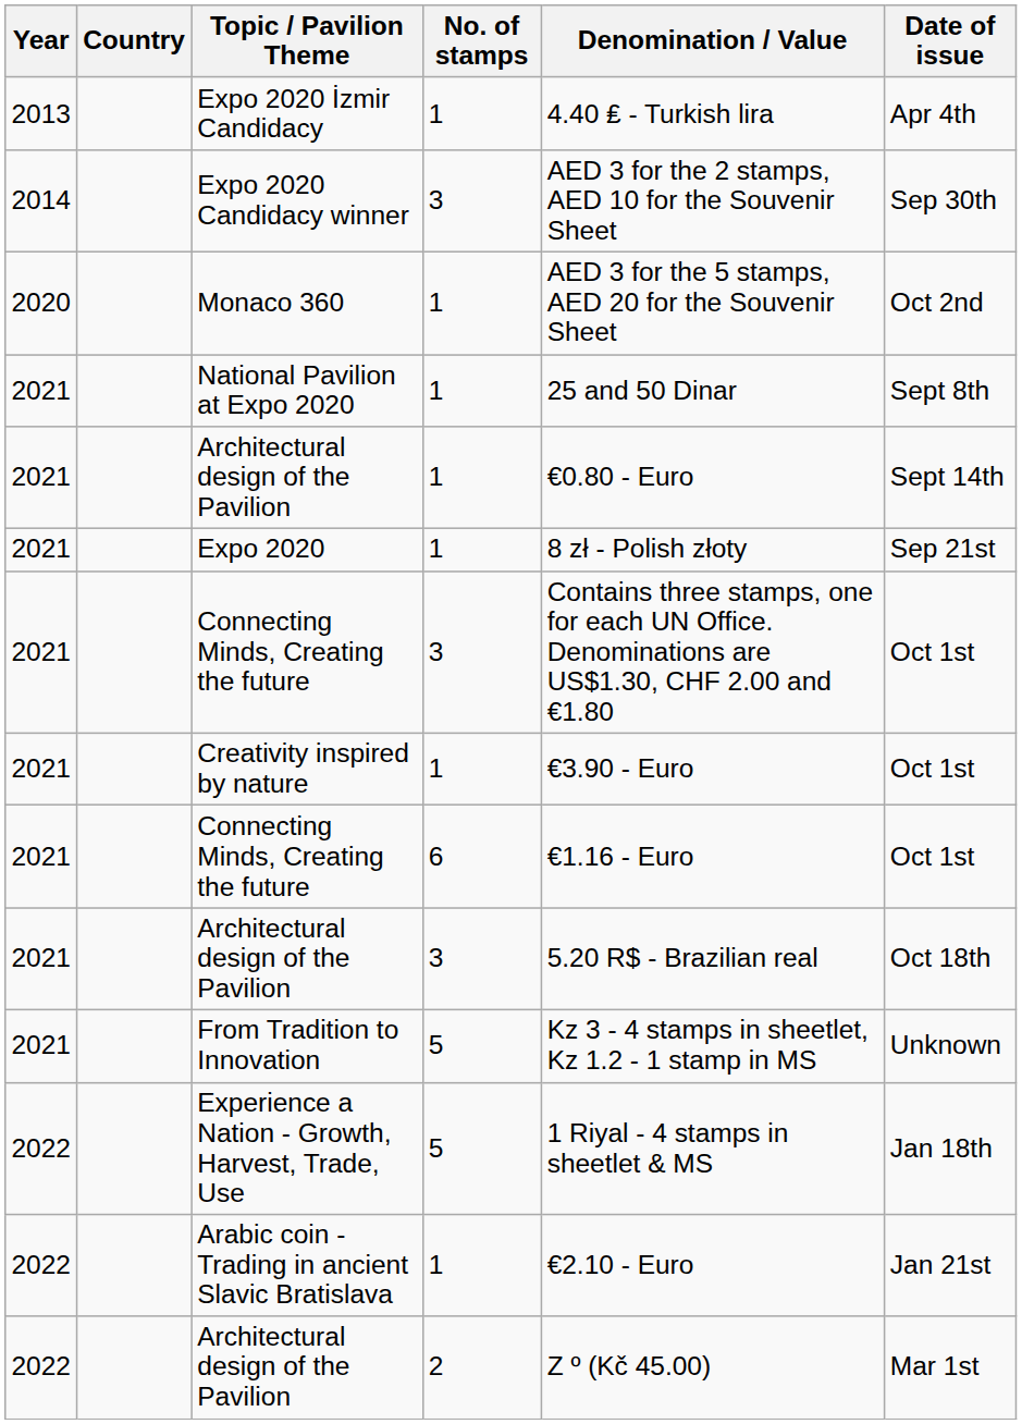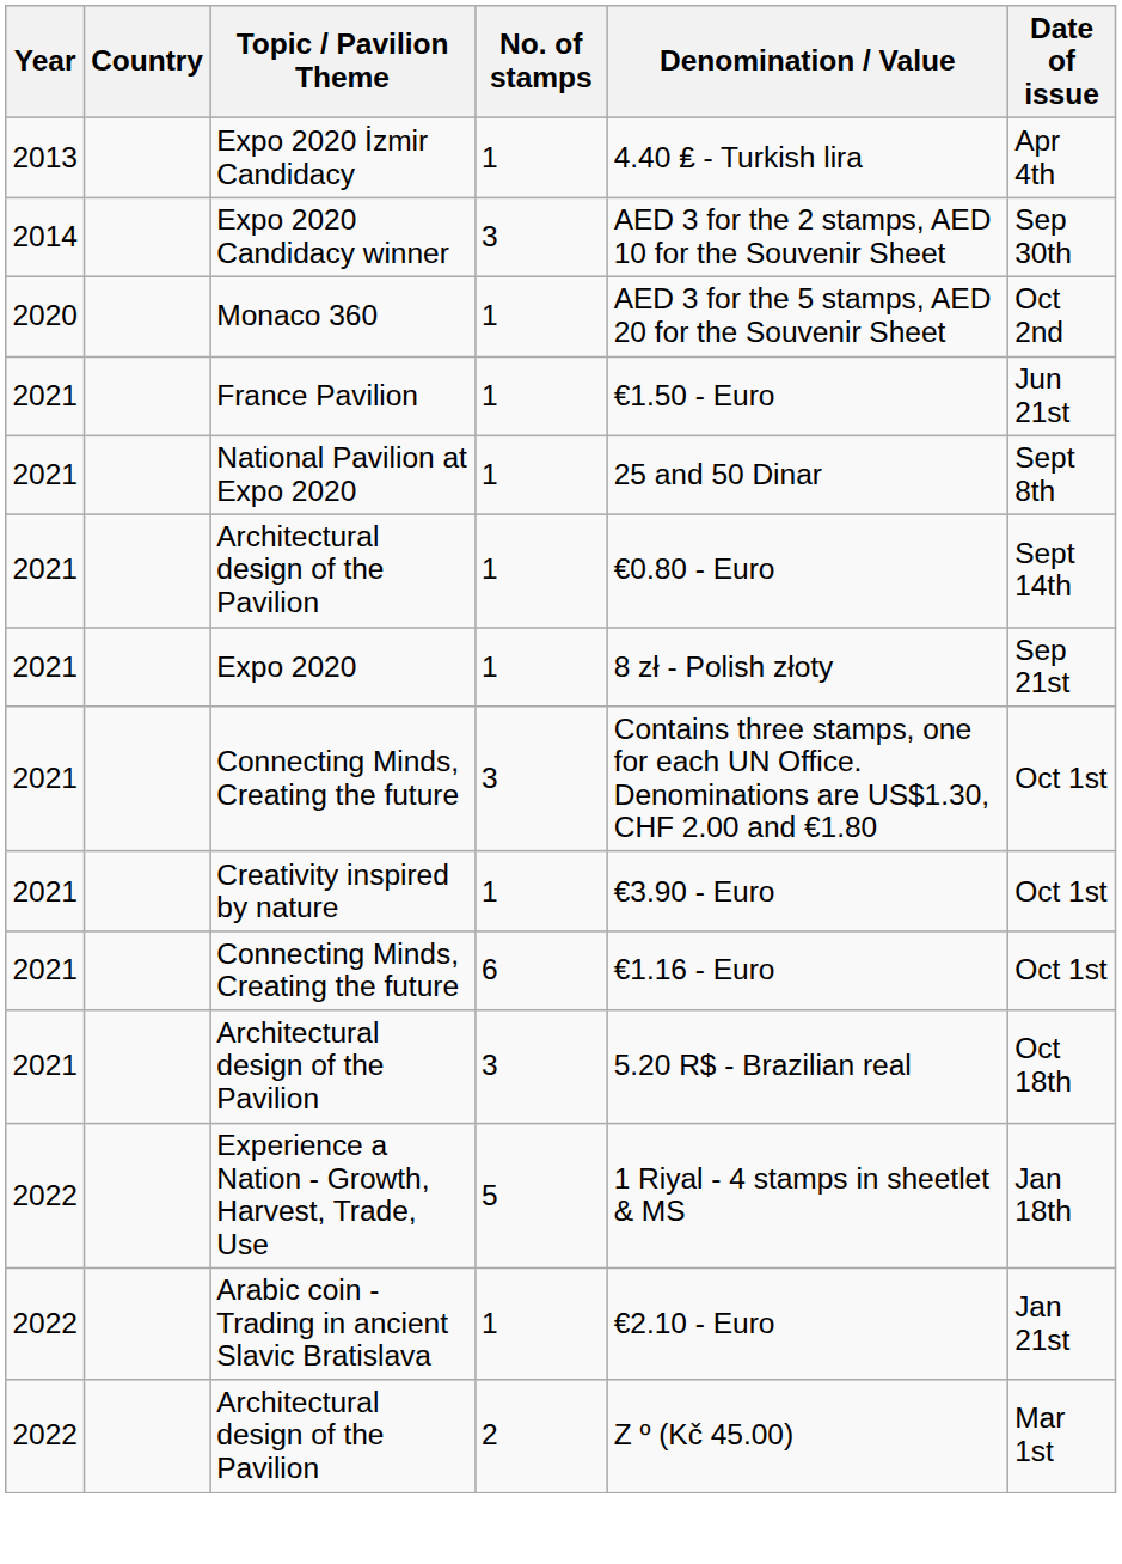 <table class="wikitable">
 <tr>
 <th>Year</th>
 <th>Country</th>
 <th>Topic / Pavilion Theme</th>
 <th>No. of stamps</th>
 <th>Denomination / Value</th>
 <th>Date of issue</th>
 </tr>
 <tr>
 <td>2013</td>
 <td></td>
 <td>Expo 2020 İzmir Candidacy</td>
 <td>1</td>
 <td>4.40 ₤ - Turkish lira</td>
 <td>Apr 4th</td>
 </tr>
 <tr>
 <td>2014</td>
 <td></td>
 <td>Expo 2020 Candidacy winner</td>
 <td>3</td>
 <td>AED 3 for the 2 stamps, AED 10 for the Souvenir Sheet</td>
 <td>Sep 30th</td>
 </tr>
 <tr>
 <td>2020</td>
 <td></td>
 <td>Monaco 360</td>
 <td>1</td>
 <td>AED 3 for the 5 stamps, AED 20 for the Souvenir Sheet</td>
 <td>Oct 2nd</td>
+</tr>
+<tr>
+<td>2021</td>
+<td></td>
+<td>France Pavilion</td>
+<td>1</td>
+<td>€1.50 - Euro</td>
+<td>Jun 21st</td>
 </tr>
 <tr>
 <td>2021</td>
 <td></td>
 <td>National Pavilion at Expo 2020</td>
 <td>1</td>
 <td>25 and 50 Dinar</td>
 <td>Sept 8th</td>
 </tr>
 <tr>
 <td>2021</td>
 <td></td>
 <td>Architectural design of the Pavilion</td>
 <td>1</td>
 <td>€0.80 - Euro</td>
 <td>Sept 14th</td>
 </tr>
 <tr>
 <td>2021</td>
 <td></td>
 <td>Expo 2020</td>
 <td>1</td>
 <td>8 zł - Polish złoty</td>
 <td>Sep 21st</td>
 </tr>
 <tr>
 <td>2021</td>
 <td></td>
 <td>Connecting Minds, Creating the future</td>
 <td>3</td>
 <td>Contains three stamps, one for each UN Office. Denominations are US$1.30, CHF 2.00 and €1.80</td>
 <td>Oct 1st</td>
 </tr>
 <tr>
 <td>2021</td>
 <td></td>
 <td>Creativity inspired by nature</td>
 <td>1</td>
 <td>€3.90 - Euro</td>
 <td>Oct 1st</td>
 </tr>
 <tr>
 <td>2021</td>
 <td></td>
 <td>Connecting Minds, Creating the future</td>
 <td>6</td>
 <td>€1.16 - Euro</td>
 <td>Oct 1st</td>
 </tr>
 <tr>
 <td>2021</td>
 <td></td>
 <td>Architectural design of the Pavilion</td>
 <td>3</td>
 <td>5.20 R$ - Brazilian real</td>
 <td>Oct 18th</td>
 </tr>
 <tr>
-<td>2021</td>
-<td></td>
-<td>From Tradition to Innovation</td>
-<td>5</td>
-<td>Kz 3 - 4 stamps in sheetlet, Kz 1.2 - 1 stamp in MS</td>
-<td>Unknown</td>
-</tr>
-<tr>
 <td>2022</td>
 <td></td>
 <td>Experience a Nation - Growth, Harvest, Trade, Use</td>
 <td>5</td>
 <td>1 Riyal - 4 stamps in sheetlet & MS</td>
 <td>Jan 18th</td>
 </tr>
 <tr>
 <td>2022</td>
 <td></td>
 <td>Arabic coin - Trading in ancient Slavic Bratislava</td>
 <td>1</td>
 <td>€2.10 - Euro</td>
 <td>Jan 21st</td>
 </tr>
 <tr>
 <td>2022</td>
 <td></td>
 <td>Architectural design of the Pavilion</td>
 <td>2</td>
 <td>Z º (Kč 45.00)</td>
 <td>Mar 1st</td>
 </tr>
 </table>
